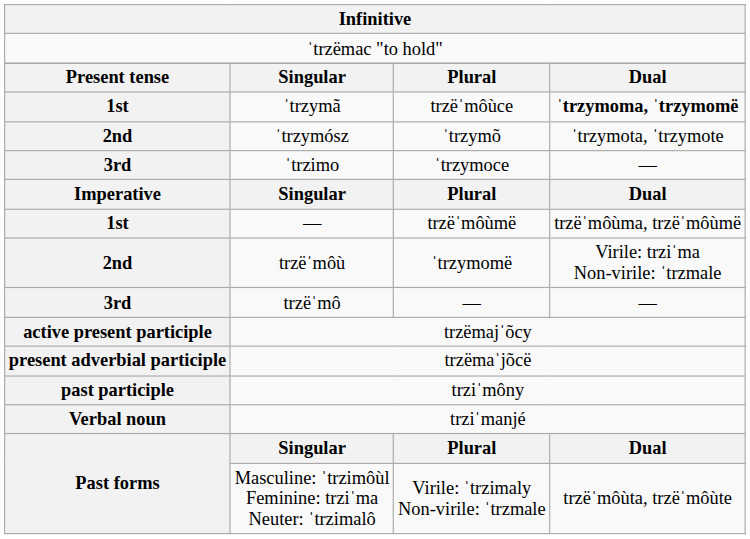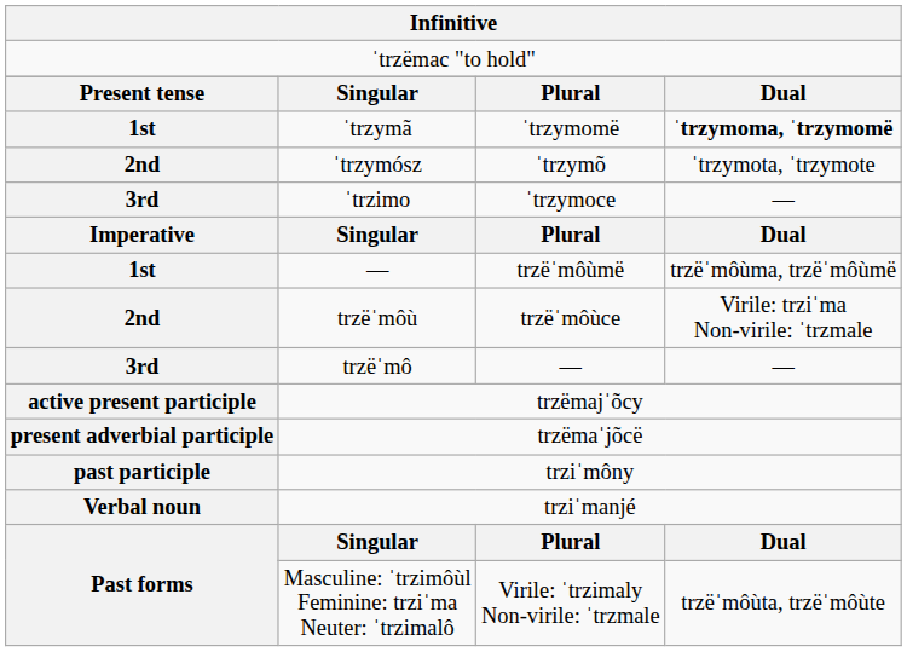 <table class="wikitable" style="text-align:center;">
 <tr>
 <th colspan="4">Infinitive</th>
 </tr>
 <tr>
 <td colspan="4">ˈtrzëmac "to hold"</td>
 </tr>
 <tr>
 </tr>
 <tr>
 <th>Present tense</th>
 <th>Singular</th>
 <th>Plural</th>
 <th>Dual</th>
 </tr>
 <tr>
 <th>1st</th>
 <td>ˈtrzymã</td>
-<td>trzëˈmôùce</td>
+<td>ˈtrzymomë</td>
 <td><strong>ˈtrzymoma, ˈtrzymomë</strong></td>
 </tr>
 <tr>
 <th>2nd</th>
 <td>ˈtrzymósz</td>
 <td>ˈtrzymõ</td>
 <td>ˈtrzymota, ˈtrzymote</td>
 </tr>
 <tr>
 <th>3rd</th>
 <td>ˈtrzimo</td>
 <td>ˈtrzymoce</td>
 <td>—</td>
 </tr>
 <tr>
 <th>Imperative</th>
 <th>Singular</th>
 <th>Plural</th>
 <th>Dual</th>
 </tr>
 <tr>
 <th>1st</th>
 <td>—</td>
 <td>trzëˈmôùmë</td>
 <td>trzëˈmôùma, trzëˈmôùmë</td>
 </tr>
 <tr>
 <th>2nd</th>
 <td>trzëˈmôù</td>
-<td>ˈtrzymomë</td>
+<td>trzëˈmôùce</td>
 <td>Virile: trziˈma<br>Non-virile: ˈtrzmale</td>
 </tr>
 <tr>
 <th>3rd</th>
 <td>trzëˈmô</td>
 <td>—</td>
 <td>—</td>
 </tr>
 <tr>
 <th>active present participle</th>
 <td colspan="3">trzëmajˈõcy</td>
 </tr>
 <tr>
 <th>present adverbial participle</th>
 <td colspan="3">trzëmaˈjõcë</td>
 </tr>
 <tr>
 <th>past participle</th>
 <td colspan="3">trziˈmôny</td>
 </tr>
 <tr>
 <th>Verbal noun</th>
 <td colspan="3">trziˈmanjé</td>
 </tr>
 <tr>
 <th rowspan="2">Past forms</th>
 <th>Singular</th>
 <th>Plural</th>
 <th>Dual</th>
 </tr>
 <tr>
 <td>Masculine: ˈtrzimôùl<br>Feminine: trziˈma<br>Neuter: ˈtrzimalô</td>
 <td>Virile: ˈtrzimaly<br>Non-virile: ˈtrzmale</td>
 <td>trzëˈmôùta, trzëˈmôùte</td>
 </tr>
 </table>
